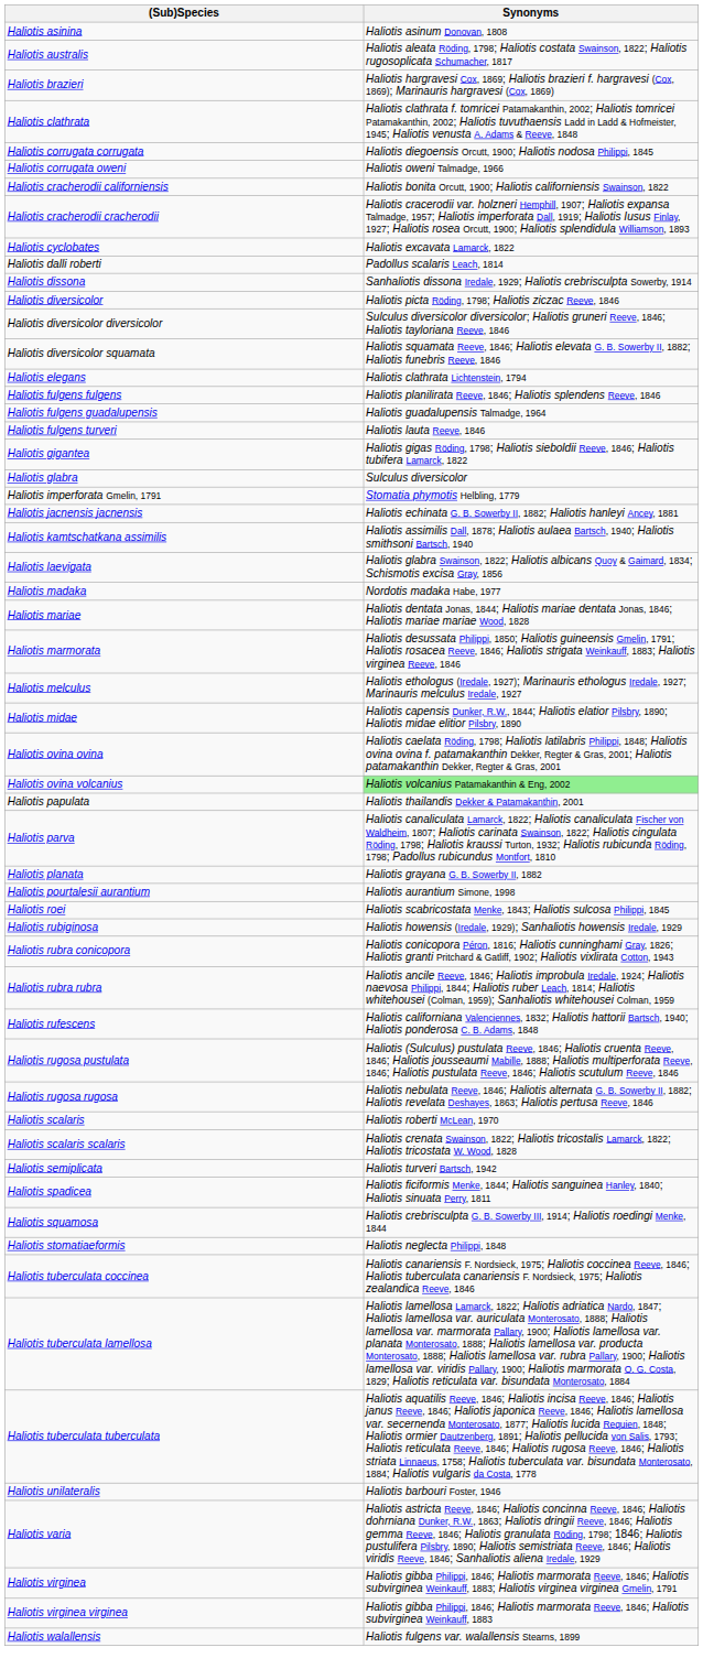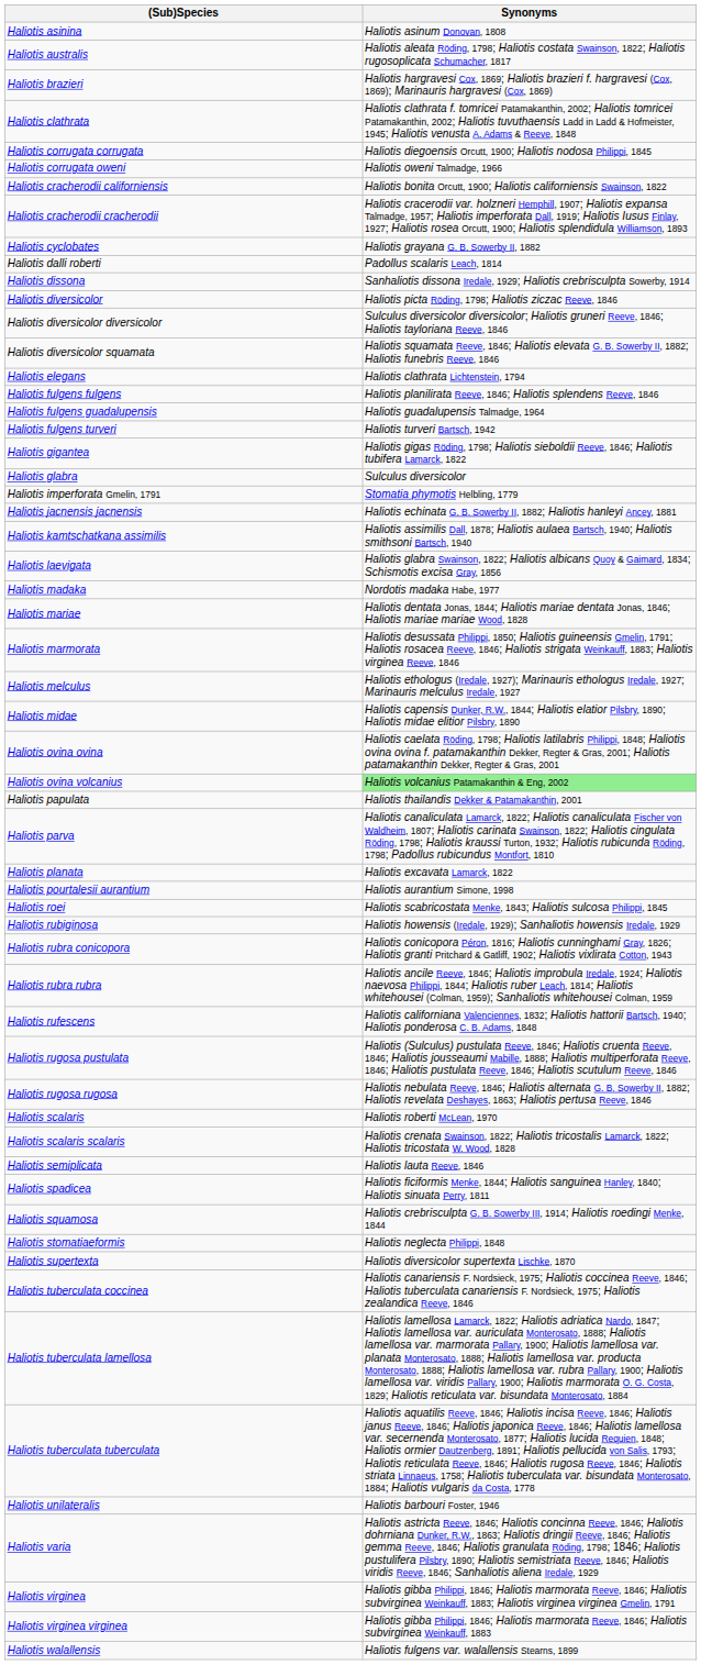 <table class="wikitable" style="text-align:left; width:1000px;">
 <tr>
 <th width = "30">(Sub)Species</th>
 <th width ="70">Synonyms</th>
 </tr>
 <tr>
 <td><em><a href='#'>Haliotis asinina</a></em></td>
 <td><em>Haliotis asinum</em> <small><a href='#'>Donovan</a>, 1808</small></td>
 </tr>
 <tr>
 <td><em><a href='#'>Haliotis australis</a></em></td>
 <td><em>Haliotis aleata</em> <small><a href='#'>Röding</a>, 1798</small>; <em>Haliotis costata</em> <small><a href='#'>Swainson</a>, 1822</small>; <em>Haliotis rugosoplicata</em> <small><a href='#'>Schumacher</a>, 1817</small></td>
 </tr>
 <tr>
 <td><em><a href='#'>Haliotis brazieri</a></em></td>
 <td><em>Haliotis hargravesi</em> <small><a href='#'>Cox</a>, 1869</small>; <em>Haliotis brazieri f. hargravesi</em> <small>(<a href='#'>Cox</a>, 1869)</small>; <em>Marinauris hargravesi</em> <small>(<a href='#'>Cox</a>, 1869)</small></td>
 </tr>
 <tr>
 <td><em><a href='#'>Haliotis clathrata</a></em></td>
 <td><em>Haliotis clathrata f. tomricei</em> <small>Patamakanthin, 2002</small>; <em>Haliotis tomricei</em> <small>Patamakanthin, 2002</small>; <em>Haliotis tuvuthaensis</em> <small>Ladd in Ladd & Hofmeister, 1945</small>; <em>Haliotis venusta</em> <small><a href='#'>A. Adams</a> & <a href='#'>Reeve</a>, 1848</small></td>
 </tr>
 <tr>
 <td><em><a href='#'>Haliotis corrugata corrugata</a></em></td>
 <td><em>Haliotis diegoensis</em> <small>Orcutt, 1900</small>; <em>Haliotis nodosa</em> <small><a href='#'>Philippi</a>, 1845</small></td>
 </tr>
 <tr>
 <td><em><a href='#'>Haliotis corrugata oweni</a></em></td>
 <td><em>Haliotis oweni</em> <small>Talmadge, 1966</small></td>
 </tr>
 <tr>
 <td><em><a href='#'>Haliotis cracherodii californiensis</a></em></td>
 <td><em>Haliotis bonita</em> <small>Orcutt, 1900</small>; <em>Haliotis californiensis</em> <small><a href='#'>Swainson</a>, 1822</small></td>
 </tr>
 <tr>
 <td><em><a href='#'>Haliotis cracherodii cracherodii</a></em></td>
 <td><em>Haliotis cracerodii var. holzneri</em> <small><a href='#'>Hemphill</a>, 1907</small>; <em>Haliotis expansa</em> <small>Talmadge, 1957</small>; <em> Haliotis imperforata</em> <small><a href='#'>Dall</a>, 1919</small>; <em>Haliotis Iusus</em> <small><a href='#'>Finlay</a>, 1927</small>; <em>Haliotis rosea</em> <small>Orcutt, 1900</small>; <em>Haliotis splendidula</em> <small><a href='#'>Williamson</a>, 1893</small></td>
 </tr>
 <tr>
 <td><em><a href='#'>Haliotis cyclobates</a></em></td>
-<td><em>Haliotis excavata</em> <small><a href='#'>Lamarck</a>, 1822</small></td>
+<td><em>Haliotis grayana</em> <small><a href='#'>G. B. Sowerby II</a>, 1882</small></td>
 </tr>
 <tr>
 <td><em>Haliotis dalli roberti</em></td>
 <td><em>Padollus scalaris</em> <small><a href='#'>Leach</a>, 1814</small></td>
 </tr>
 <tr>
 <td><em><a href='#'>Haliotis dissona</a></em></td>
 <td><em>Sanhaliotis dissona</em> <small><a href='#'>Iredale</a>, 1929</small>; <em>Haliotis crebrisculpta</em> <small>Sowerby, 1914</small></td>
 </tr>
 <tr>
 <td><em><a href='#'>Haliotis diversicolor</a></em></td>
 <td><em>Haliotis picta</em> <small><a href='#'>Röding</a>, 1798</small>; <em>Haliotis ziczac</em> <small><a href='#'>Reeve</a>, 1846</small></td>
 </tr>
 <tr>
 <td><em>Haliotis diversicolor diversicolor</em></td>
 <td><em>Sulculus diversicolor diversicolor</em>; <em>Haliotis gruneri</em> <small><a href='#'>Reeve</a>, 1846</small>; <em>Haliotis tayloriana</em> <small><a href='#'>Reeve</a>, 1846</small></td>
 </tr>
 <tr>
 <td><em>Haliotis diversicolor squamata</em></td>
 <td><em>Haliotis squamata</em> <small><a href='#'>Reeve</a>, 1846</small>; <em>Haliotis elevata</em> <small><a href='#'>G. B. Sowerby II</a>, 1882</small>; <em>Haliotis funebris</em> <small><a href='#'>Reeve</a>, 1846</small></td>
 </tr>
 <tr>
 <td><em><a href='#'>Haliotis elegans</a></em></td>
 <td><em>Haliotis clathrata</em> <small><a href='#'>Lichtenstein</a>, 1794</small></td>
 </tr>
 <tr>
 <td><em><a href='#'>Haliotis fulgens fulgens</a></em></td>
 <td><em>Haliotis planilirata</em> <small><a href='#'>Reeve</a>, 1846</small>; <em>Haliotis splendens</em> <small><a href='#'>Reeve</a>, 1846</small></td>
 </tr>
 <tr>
 <td><em><a href='#'>Haliotis fulgens guadalupensis</a></em></td>
 <td><em>Haliotis guadalupensis</em> <small>Talmadge, 1964</small></td>
 </tr>
 <tr>
 <td><em><a href='#'>Haliotis fulgens turveri</a></em></td>
-<td><em>Haliotis lauta</em> <small><a href='#'>Reeve</a>, 1846</small></td>
+<td><em>Haliotis turveri</em> <small><a href='#'>Bartsch</a>, 1942</small></td>
 </tr>
 <tr>
 <td><em><a href='#'>Haliotis gigantea</a></em></td>
 <td><em>Haliotis gigas</em> <small><a href='#'>Röding</a>, 1798</small>; <em>Haliotis sieboldii</em> <small><a href='#'>Reeve</a>, 1846</small>; <em>Haliotis tubifera</em> <small><a href='#'>Lamarck</a>, 1822</small></td>
 </tr>
 <tr>
 <td><em><a href='#'>Haliotis glabra</a></em></td>
 <td><em>Sulculus diversicolor</em></td>
 </tr>
 <tr>
 <td><em>Haliotis imperforata</em> <small>Gmelin, 1791</small></td>
 <td><em><a href='#'>Stomatia phymotis</a></em> <small>Helbling, 1779</small></td>
 </tr>
 <tr>
 <td><em><a href='#'>Haliotis jacnensis jacnensis</a></em></td>
 <td><em>Haliotis echinata</em> <small><a href='#'>G. B. Sowerby II</a>, 1882</small>; <em>Haliotis hanleyi</em> <small><a href='#'>Ancey</a>, 1881</small></td>
 </tr>
 <tr>
 <td><em><a href='#'>Haliotis kamtschatkana assimilis</a></em></td>
 <td><em>Haliotis assimilis</em> <small><a href='#'>Dall</a>, 1878</small>; <em>Haliotis aulaea</em> <small><a href='#'>Bartsch</a>, 1940</small>; <em>Haliotis smithsoni</em> <small><a href='#'>Bartsch</a>, 1940</small></td>
 </tr>
 <tr>
 <td><em><a href='#'>Haliotis laevigata</a></em></td>
 <td><em>Haliotis glabra</em> <small><a href='#'>Swainson</a>, 1822</small>; <em>Haliotis albicans</em> <small><a href='#'>Quoy</a> & <a href='#'>Gaimard</a>, 1834</small>; <em>Schismotis excisa</em> <small><a href='#'>Gray</a>, 1856</small></td>
 </tr>
 <tr>
 <td><em><a href='#'>Haliotis madaka</a></em></td>
 <td><em>Nordotis madaka</em> <small>Habe, 1977</small></td>
 </tr>
 <tr>
 <td><em><a href='#'>Haliotis mariae</a></em></td>
 <td><em>Haliotis dentata</em> <small>Jonas, 1844</small>; <em>Haliotis mariae dentata</em> <small>Jonas, 1846</small>; <em>Haliotis mariae mariae</em> <small><a href='#'>Wood</a>, 1828</small></td>
 </tr>
 <tr>
 <td><em><a href='#'>Haliotis marmorata</a></em></td>
 <td><em>Haliotis desussata</em> <small><a href='#'>Philippi</a>, 1850</small>; <em>Haliotis guineensis</em> <small><a href='#'>Gmelin</a>, 1791</small>; <em>Haliotis rosacea</em> <small><a href='#'>Reeve</a>, 1846</small>; <em>Haliotis strigata</em> <small><a href='#'>Weinkauff</a>, 1883</small>; <em>Haliotis virginea</em> <small><a href='#'>Reeve</a>, 1846</small></td>
 </tr>
 <tr>
 <td><em><a href='#'>Haliotis melculus</a></em></td>
 <td><em>Haliotis ethologus</em> <small>(<a href='#'>Iredale</a>, 1927)</small>; <em>Marinauris ethologus</em> <small><a href='#'>Iredale</a>, 1927</small>; <em>Marinauris melculus</em> <small><a href='#'>Iredale</a>, 1927</small></td>
 </tr>
 <tr>
 <td><em><a href='#'>Haliotis midae</a></em></td>
 <td><em>Haliotis capensis</em> <small><a href='#'>Dunker, R.W.</a>, 1844</small>; <em>Haliotis elatior</em> <small><a href='#'>Pilsbry</a>, 1890</small>; <em>Haliotis midae elitior</em> <small><a href='#'>Pilsbry</a>, 1890</small></td>
 </tr>
 <tr>
 <td><em><a href='#'>Haliotis ovina ovina</a></em></td>
 <td><em>Haliotis caelata</em> <small><a href='#'>Röding</a>, 1798</small>; <em>Haliotis latilabris</em> <small><a href='#'>Philippi</a>, 1848</small>; <em>Haliotis ovina ovina f. patamakanthin</em> <small>Dekker, Regter & Gras, 2001</small>; <em>Haliotis patamakanthin</em> <small>Dekker, Regter & Gras, 2001</small></td>
 </tr>
 <tr>
 <td><em><a href='#'>Haliotis ovina volcanius</a></em></td>
 <td style="background: lightgreen;"><em>Haliotis volcanius</em> <small>Patamakanthin & Eng, 2002</small></td>
 </tr>
 <tr>
 <td><em>Haliotis papulata</em></td>
 <td><em>Haliotis thailandis</em> <small><a href='#'>Dekker & Patamakanthin</a>, 2001</small></td>
 </tr>
 <tr>
 <td><em><a href='#'>Haliotis parva</a></em></td>
 <td><em>Haliotis canaliculata</em> <small><a href='#'>Lamarck</a>, 1822</small>; <em>Haliotis canaliculata</em> <small><a href='#'>Fischer von Waldheim</a>, 1807</small>; <em>Haliotis carinata</em> <small><a href='#'>Swainson</a>, 1822</small>; <em>Haliotis cingulata</em> <small><a href='#'>Röding</a>, 1798</small>; <em>Haliotis kraussi</em> <small>Turton, 1932</small>; <em>Haliotis rubicunda</em> <small><a href='#'>Röding</a>, 1798</small>; <em>Padollus rubicundus</em> <small><a href='#'>Montfort</a>, 1810</small></td>
 </tr>
 <tr>
 <td><em><a href='#'>Haliotis planata</a></em></td>
-<td><em>Haliotis grayana</em> <small><a href='#'>G. B. Sowerby II</a>, 1882</small></td>
+<td><em>Haliotis excavata</em> <small><a href='#'>Lamarck</a>, 1822</small></td>
 </tr>
 <tr>
 <td><em><a href='#'>Haliotis pourtalesii aurantium</a></em></td>
 <td><em>Haliotis aurantium</em> <small>Simone, 1998</small></td>
 </tr>
 <tr>
 <td><em><a href='#'>Haliotis roei</a></em></td>
 <td><em>Haliotis scabricostata</em> <small><a href='#'>Menke</a>, 1843</small>; <em>Haliotis sulcosa</em> <small><a href='#'>Philippi</a>, 1845</small></td>
 </tr>
 <tr>
 <td><em><a href='#'>Haliotis rubiginosa</a></em></td>
 <td><em>Haliotis howensis</em> <small>(<a href='#'>Iredale</a>, 1929)</small>; <em>Sanhaliotis howensis</em> <small><a href='#'>Iredale</a>, 1929</small></td>
 </tr>
 <tr>
 <td><em><a href='#'>Haliotis rubra conicopora</a></em></td>
 <td><em>Haliotis conicopora</em> <small><a href='#'>Péron</a>, 1816</small>; <em>Haliotis cunninghami</em> <small><a href='#'>Gray</a>, 1826</small>; <em>Haliotis granti</em> <small>Pritchard & Gatliff, 1902</small>; <em>Haliotis vixlirata</em> <small><a href='#'>Cotton</a>, 1943</small></td>
 </tr>
 <tr>
 <td><em><a href='#'>Haliotis rubra rubra</a></em></td>
 <td><em>Haliotis ancile</em> <small><a href='#'>Reeve</a>, 1846</small>; <em>Haliotis improbula</em> <small><a href='#'>Iredale</a>, 1924</small>; <em>Haliotis naevosa</em> <small><a href='#'>Philippi</a>, 1844</small>; <em>Haliotis ruber</em> <small><a href='#'>Leach</a>, 1814</small>; <em>Haliotis whitehousei</em> <small>(Colman, 1959)</small>; <em>Sanhaliotis whitehousei</em> <small>Colman, 1959</small></td>
 </tr>
 <tr>
 <td><em><a href='#'>Haliotis rufescens</a></em></td>
 <td><em>Haliotis californiana</em> <small><a href='#'>Valenciennes</a>, 1832</small>; <em>Haliotis hattorii</em> <small><a href='#'>Bartsch</a>, 1940</small>; <em>Haliotis ponderosa</em> <small><a href='#'>C. B. Adams</a>, 1848</small></td>
 </tr>
 <tr>
 <td><em><a href='#'>Haliotis rugosa pustulata</a></em></td>
 <td><em>Haliotis (Sulculus) pustulata</em> <small><a href='#'>Reeve</a>, 1846</small>; <em>Haliotis cruenta</em> <small><a href='#'>Reeve</a>, 1846</small>; <em>Haliotis jousseaumi</em> <small><a href='#'>Mabille</a>, 1888</small>; <em>Haliotis multiperforata</em> <small><a href='#'>Reeve</a>, 1846</small>; <em>Haliotis pustulata</em> <small><a href='#'>Reeve</a>, 1846</small>; <em>Haliotis scutulum</em> <small><a href='#'>Reeve</a>, 1846</small></td>
 </tr>
 <tr>
 <td><em><a href='#'>Haliotis rugosa rugosa</a></em></td>
 <td><em>Haliotis nebulata</em> <small><a href='#'>Reeve</a>, 1846</small>; <em>Haliotis alternata</em> <small><a href='#'>G. B. Sowerby II</a>, 1882</small>; <em>Haliotis revelata</em> <small><a href='#'>Deshayes</a>, 1863</small>; <em>Haliotis pertusa</em> <small><a href='#'>Reeve</a>, 1846</small></td>
 </tr>
 <tr>
 <td><em><a href='#'>Haliotis scalaris</a></em></td>
 <td><em>Haliotis roberti</em> <small><a href='#'>McLean</a>, 1970</small></td>
 </tr>
 <tr>
 <td><em><a href='#'>Haliotis scalaris scalaris</a></em></td>
 <td><em>Haliotis crenata</em> <small><a href='#'>Swainson</a>, 1822</small>; <em>Haliotis tricostalis</em> <small><a href='#'>Lamarck</a>, 1822</small>; <em>Haliotis tricostata</em> <small><a href='#'>W. Wood</a>, 1828</small></td>
 </tr>
 <tr>
 <td><em><a href='#'>Haliotis semiplicata</a></em></td>
-<td><em>Haliotis turveri</em> <small><a href='#'>Bartsch</a>, 1942</small></td>
+<td><em>Haliotis lauta</em> <small><a href='#'>Reeve</a>, 1846</small></td>
 </tr>
 <tr>
 <td><em><a href='#'>Haliotis spadicea</a></em></td>
 <td><em>Haliotis ficiformis</em> <small><a href='#'>Menke</a>, 1844</small>; <em>Haliotis sanguinea</em> <small><a href='#'>Hanley</a>, 1840</small>; <em>Haliotis sinuata</em> <small><a href='#'>Perry</a>, 1811</small></td>
 </tr>
 <tr>
 <td><em><a href='#'>Haliotis squamosa</a></em></td>
 <td><em>Haliotis crebrisculpta</em> <small><a href='#'>G. B. Sowerby III</a>, 1914</small>; <em>Haliotis roedingi</em> <small><a href='#'>Menke</a>, 1844</small></td>
 </tr>
 <tr>
 <td><em><a href='#'>Haliotis stomatiaeformis</a></em></td>
 <td><em>Haliotis neglecta</em> <small><a href='#'>Philippi</a>, 1848</small></td>
+</tr>
+<tr>
+<td><em><a href='#'>Haliotis supertexta</a></em></td>
+<td><em>Haliotis diversicolor supertexta</em> <small><a href='#'>Lischke</a>, 1870</small></td>
 </tr>
 <tr>
 <td><em><a href='#'>Haliotis tuberculata coccinea</a></em></td>
 <td><em>Haliotis canariensis</em> <small>F. Nordsieck, 1975</small>; <em>Haliotis coccinea</em> <small><a href='#'>Reeve</a>, 1846</small>; <em>Haliotis tuberculata canariensis</em> <small>F. Nordsieck, 1975</small>; <em>Haliotis zealandica</em> <small><a href='#'>Reeve</a>, 1846</small></td>
 </tr>
 <tr>
 <td><em><a href='#'>Haliotis tuberculata lamellosa</a></em></td>
 <td><em>Haliotis lamellosa</em> <small><a href='#'>Lamarck</a>, 1822</small>; <em>Haliotis adriatica</em> <small><a href='#'>Nardo</a>, 1847</small>; <em>Haliotis lamellosa var. auriculata</em> <small><a href='#'>Monterosato</a>, 1888</small>; <em>Haliotis lamellosa var. marmorata</em> <small><a href='#'>Pallary</a>, 1900</small>; <em>Haliotis lamellosa var. planata</em> <small><a href='#'>Monterosato</a>, 1888</small>; <em>Haliotis lamellosa var. producta</em> <small><a href='#'>Monterosato</a>, 1888</small>; <em>Haliotis lamellosa var. rubra</em> <small><a href='#'>Pallary</a>, 1900</small>; <em>Haliotis lamellosa var. viridis</em> <small><a href='#'>Pallary</a>, 1900</small>; <em>Haliotis marmorata</em> <small><a href='#'>O. G. Costa</a>, 1829</small>; <em>Haliotis reticulata var. bisundata</em> <small><a href='#'>Monterosato</a>, 1884</small></td>
 </tr>
 <tr>
 <td><em><a href='#'>Haliotis tuberculata tuberculata</a></em></td>
 <td><em>Haliotis aquatilis</em> <small><a href='#'>Reeve</a>, 1846</small>; <em>Haliotis incisa</em> <small><a href='#'>Reeve</a>, 1846</small>; <em>Haliotis janus</em> <small><a href='#'>Reeve</a>, 1846</small>; <em>Haliotis japonica</em> <small><a href='#'>Reeve</a>, 1846</small>; <em>Haliotis lamellosa var. secernenda</em> <small><a href='#'>Monterosato</a>, 1877</small>; <em>Haliotis lucida</em> <small><a href='#'>Requien</a>, 1848</small>; <em>Haliotis ormier</em> <small><a href='#'>Dautzenberg</a>, 1891</small>; <em>Haliotis pellucida</em> <small><a href='#'>von Salis</a>, 1793</small>; <em>Haliotis reticulata</em> <small><a href='#'>Reeve</a>, 1846</small>; <em>Haliotis rugosa</em> <small><a href='#'>Reeve</a>, 1846</small>; <em>Haliotis striata</em> <small><a href='#'>Linnaeus</a>, 1758</small>; <em>Haliotis tuberculata var. bisundata</em> <small><a href='#'>Monterosato</a>, 1884</small>; <em>Haliotis vulgaris</em> <small><a href='#'>da Costa</a>, 1778</small></td>
 </tr>
 <tr>
 <td><em><a href='#'>Haliotis unilateralis</a></em></td>
 <td><em>Haliotis barbouri</em> <small>Foster, 1946</small></td>
 </tr>
 <tr>
 <td><em><a href='#'>Haliotis varia</a></em></td>
 <td><em>Haliotis astricta</em> <small><a href='#'>Reeve</a>, 1846</small>; <em>Haliotis concinna</em> <small><a href='#'>Reeve</a>, 1846</small>; <em>Haliotis dohrniana</em> <small><a href='#'>Dunker, R.W.</a>, 1863</small>; <em>Haliotis dringii</em> <small><a href='#'>Reeve</a>, 1846</small>; <em>Haliotis gemma</em> <small><a href='#'>Reeve</a>, 1846</small>; <em>Haliotis granulata</em> <small><a href='#'>Röding</a>, 1798</small>; 1846; <em>Haliotis pustulifera</em> <small><a href='#'>Pilsbry</a>, 1890</small>; <em>Haliotis semistriata</em> <small><a href='#'>Reeve</a>, 1846</small>; <em>Haliotis viridis</em> <small><a href='#'>Reeve</a>, 1846</small>; <em>Sanhaliotis aliena</em> <small><a href='#'>Iredale</a>, 1929</small></td>
 </tr>
 <tr>
 <td><em><a href='#'>Haliotis virginea</a></em></td>
 <td><em>Haliotis gibba</em> <small><a href='#'>Philippi</a>, 1846</small>; <em>Haliotis marmorata</em> <small><a href='#'>Reeve</a>, 1846</small>; <em>Haliotis subvirginea</em> <small><a href='#'>Weinkauff</a>, 1883</small>; <em>Haliotis virginea virginea</em> <small><a href='#'>Gmelin</a>, 1791</small></td>
 </tr>
 <tr>
 <td><em><a href='#'>Haliotis virginea virginea</a></em></td>
 <td><em>Haliotis gibba</em> <small><a href='#'>Philippi</a>, 1846</small>; <em>Haliotis marmorata</em> <small><a href='#'>Reeve</a>, 1846</small>; <em>Haliotis subvirginea</em> <small><a href='#'>Weinkauff</a>, 1883</small></td>
 </tr>
 <tr>
 <td><em><a href='#'>Haliotis walallensis</a></em></td>
 <td><em>Haliotis fulgens var. walallensis</em> <small>Stearns, 1899</small></td>
 </tr>
 </table>
